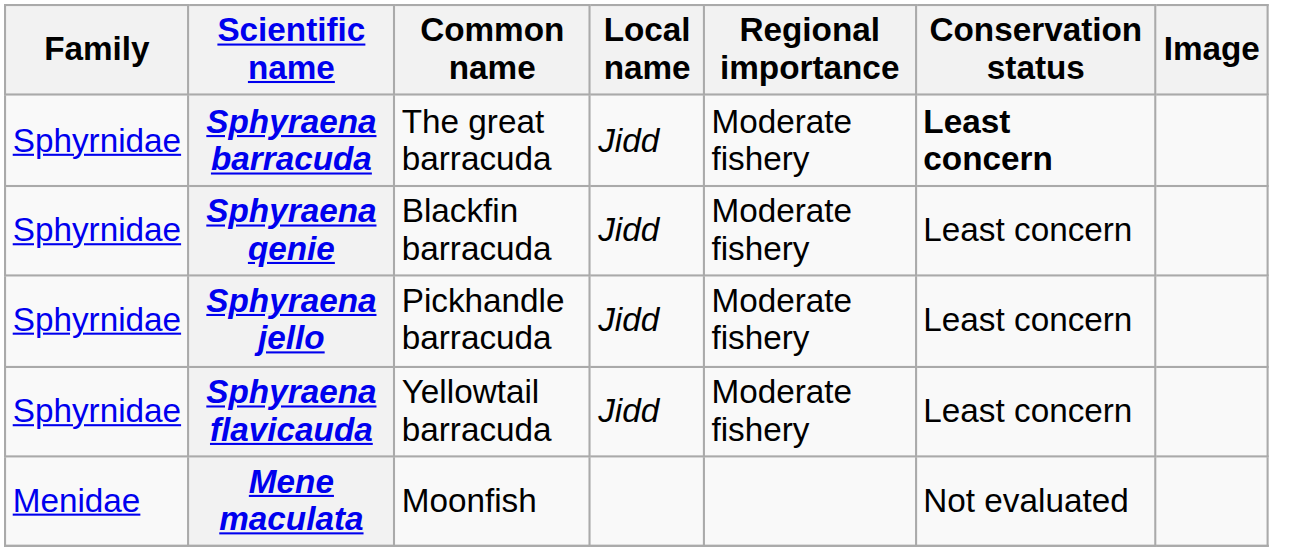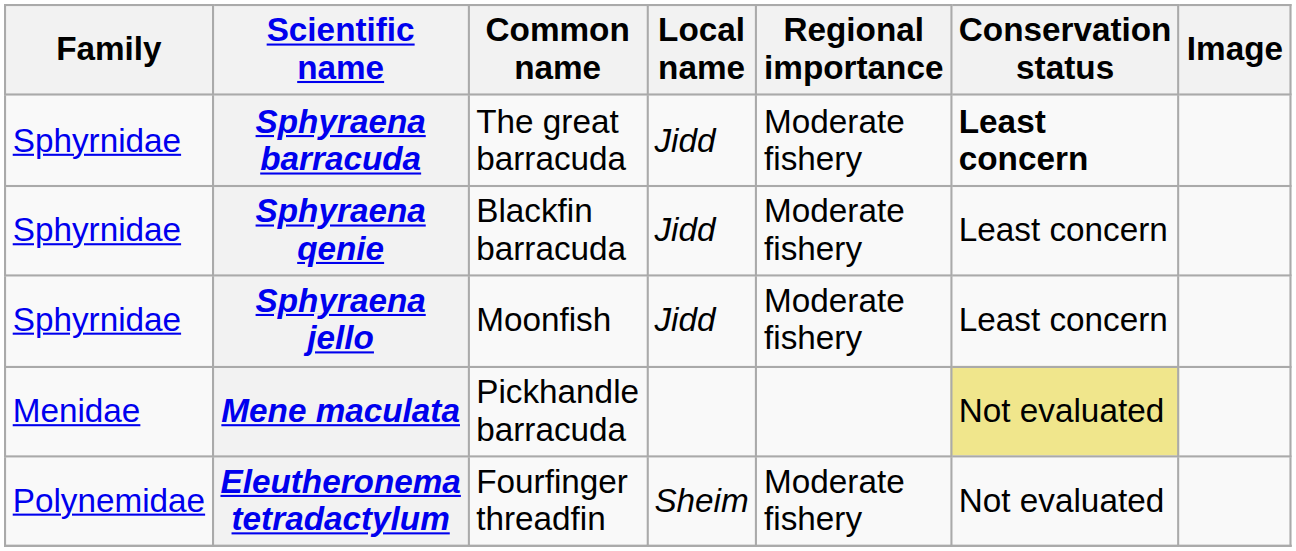 <table class="wikitable sortable">
 <tr>
 <th>Family</th>
 <th><a href='#'>Scientific name</a></th>
 <th><strong>Common name</strong></th>
 <th><strong>Local name</strong></th>
 <th>Regional importance</th>
 <th>Conservation status</th>
 <th>Image</th>
 </tr>
 <tr>
 <td><a href='#'>Sphyrnidae</a></td>
 <th><em><a href='#'>Sphyraena barracuda</a></em></th>
 <td>The great barracuda</td>
 <td><em>Jidd</em></td>
 <td>Moderate fishery</td>
 <td><strong>Least concern</strong></td>
 <td></td>
 </tr>
 <tr>
 <td><a href='#'>Sphyrnidae</a></td>
 <th><em><a href='#'>Sphyraena qenie</a></em></th>
 <td>Blackfin barracuda</td>
 <td><em>Jidd</em></td>
 <td>Moderate fishery</td>
 <td>Least concern</td>
 <td></td>
 </tr>
 <tr>
 <td><a href='#'>Sphyrnidae</a></td>
 <th><em><a href='#'>Sphyraena jello</a></em></th>
-<td>Pickhandle barracuda</td>
-<td><em>Jidd</em></td>
-<td>Moderate fishery</td>
-<td>Least concern</td>
-<td></td>
-</tr>
-<tr>
-<td><a href='#'>Sphyrnidae</a></td>
-<th><em><a href='#'>Sphyraena flavicauda</a></em></th>
-<td>Yellowtail barracuda</td>
+<td>Moonfish</td>
 <td><em>Jidd</em></td>
 <td>Moderate fishery</td>
 <td>Least concern</td>
 <td></td>
 </tr>
 <tr>
 <td><a href='#'>Menidae</a></td>
 <th><em><a href='#'>Mene maculata</a></em></th>
-<td>Moonfish</td>
+<td>Pickhandle barracuda</td>
 <td></td>
 <td></td>
+<td style="background: khaki;">Not evaluated</td>
+<td></td>
+</tr>
+<tr>
+<td><a href='#'>Polynemidae</a></td>
+<th><em><a href='#'>Eleutheronema tetradactylum</a></em></th>
+<td>Fourfinger threadfin</td>
+<td><em>Sheim</em></td>
+<td>Moderate fishery</td>
 <td>Not evaluated</td>
 <td></td>
 </tr>
 <tr>
 </tr>
 </table>
